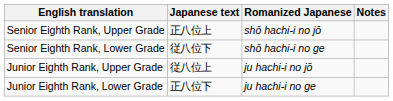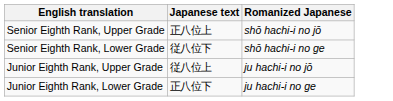 <table class=wikitable>
 <tr>
 <th scope="col">English translation</th>
 <th scope="col">Japanese text</th>
 <th scope="col">Romanized Japanese</th>
-<th scope="col">Notes</th>
 </tr>
 <tr>
 <td>Senior Eighth Rank, Upper Grade</td>
 <td>正八位上</td>
 <td><em>shō hachi-i no jō</em></td>
-<td></td>
 </tr>
 <tr>
 <td>Senior Eighth Rank, Lower Grade</td>
 <td>従八位下</td>
 <td><em>shō hachi-i no ge</em></td>
-<td></td>
 </tr>
 <tr>
 <td>Junior Eighth Rank, Upper Grade</td>
 <td>従八位上</td>
 <td><em>ju hachi-i no jō</em></td>
-<td></td>
 </tr>
 <tr>
 <td>Junior Eighth Rank, Lower Grade</td>
 <td>正八位下</td>
 <td><em>ju hachi-i no ge</em></td>
-<td></td>
 </tr>
 </table>
